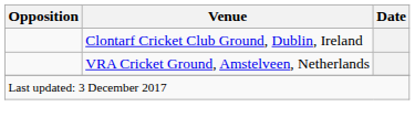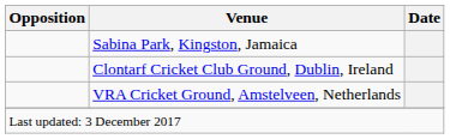 <table class="wikitable plainrowheaders sortable">
 <tr>
 <th scope=col>Opposition</th>
 <th scope=col>Venue</th>
 <th scope=col>Date</th>
+</tr>
+<tr>
+<td scope=row></td>
+<td><a href='#'>Sabina Park</a>, <a href='#'>Kingston</a>, Jamaica</td>
+<th scope=row> </th>
 </tr>
 <tr>
 <td scope=row></td>
 <td><a href='#'>Clontarf Cricket Club Ground</a>, <a href='#'>Dublin</a>, Ireland</td>
 <th scope=row></th>
 </tr>
 <tr>
 <td scope=row></td>
 <td><a href='#'>VRA Cricket Ground</a>, <a href='#'>Amstelveen</a>, Netherlands</td>
 <th scope=row></th>
 </tr>
 <tr>
 </tr>
 <tr class=sortbottom>
 <td colspan=3><small>Last updated: 3 December 2017</small></td>
 </tr>
 </table>
